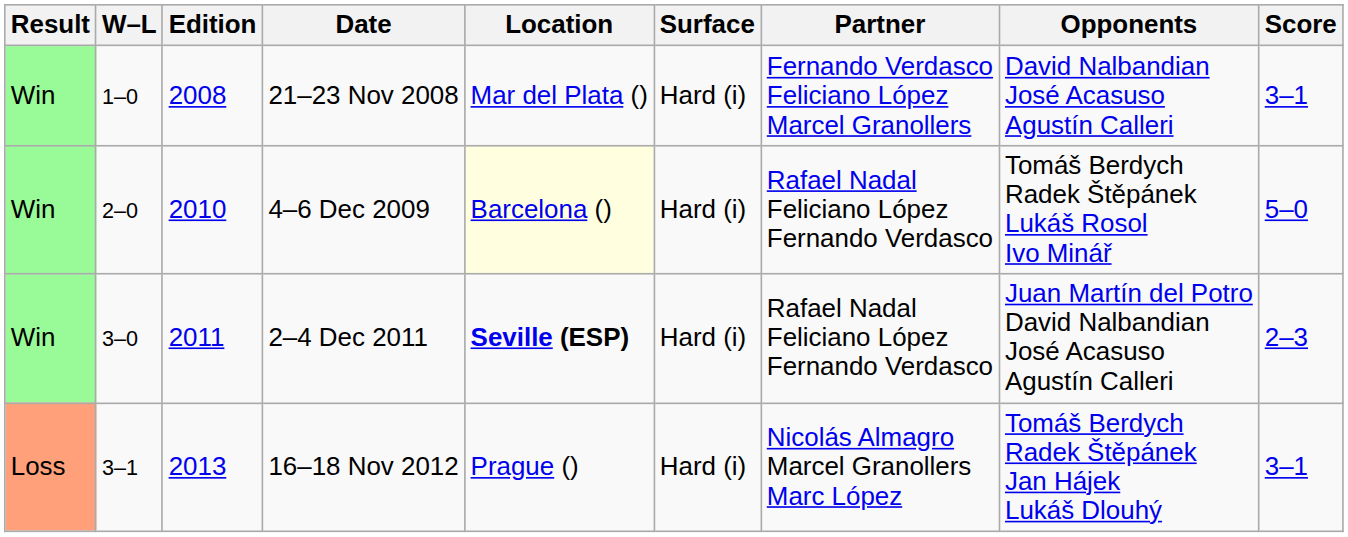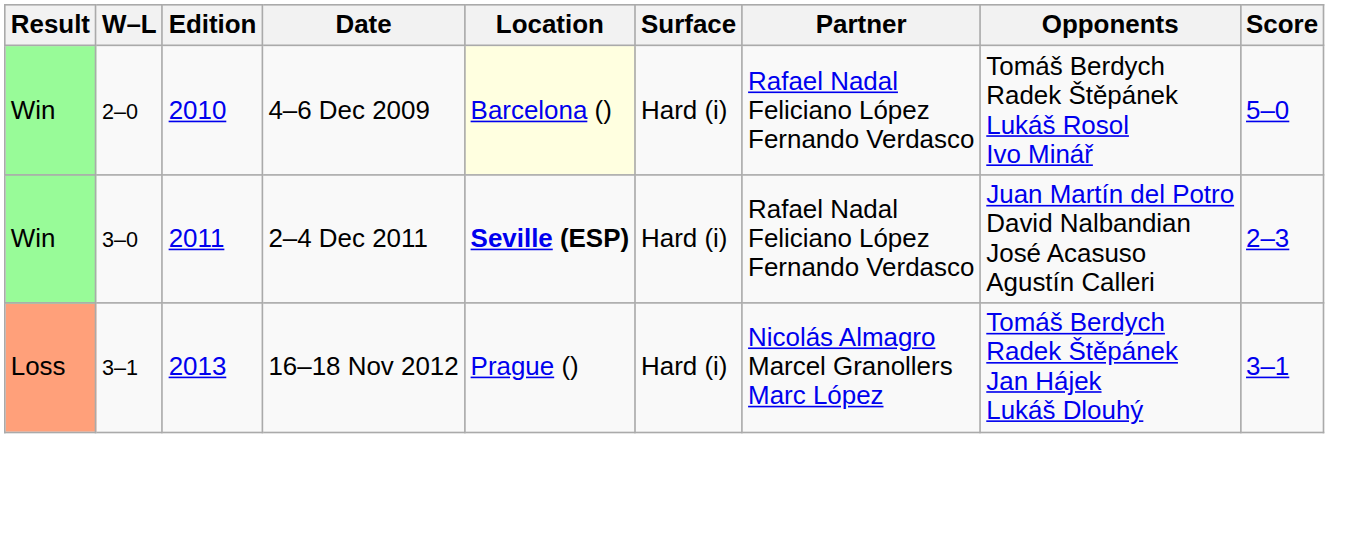 <table class="sortable wikitable">
 <tr>
 <th>Result</th>
 <th>W–L</th>
 <th>Edition</th>
 <th>Date</th>
 <th>Location</th>
 <th>Surface</th>
 <th>Partner</th>
 <th>Opponents</th>
 <th>Score</th>
-</tr>
-<tr>
-<td bgcolor=98FB98>Win</td>
-<td><small>1–0</small></td>
-<td><a href='#'>2008</a></td>
-<td>21–23 Nov 2008</td>
-<td><a href='#'>Mar del Plata</a> ()</td>
-<td>Hard (i)</td>
-<td> <a href='#'>Fernando Verdasco</a><br>  <a href='#'>Feliciano López</a><br> <a href='#'>Marcel Granollers</a></td>
-<td> <a href='#'>David Nalbandian</a><br> <a href='#'>José Acasuso</a><br> <a href='#'>Agustín Calleri</a></td>
-<td><a href='#'>3–1</a></td>
 </tr>
 <tr>
 <td bgcolor=98FB98>Win</td>
 <td><small>2–0</small></td>
 <td><a href='#'>2010</a></td>
 <td>4–6 Dec 2009</td>
 <td style="background: lightyellow;"><a href='#'>Barcelona</a> ()</td>
 <td>Hard (i)</td>
 <td> <a href='#'>Rafael Nadal</a><br> Feliciano López<br>  Fernando Verdasco</td>
 <td> Tomáš Berdych<br> Radek Štěpánek<br> <a href='#'>Lukáš Rosol</a><br> <a href='#'>Ivo Minář</a></td>
 <td><a href='#'>5–0</a></td>
 </tr>
 <tr>
 <td bgcolor=98FB98>Win</td>
 <td><small>3–0</small></td>
 <td><a href='#'>2011</a></td>
 <td>2–4 Dec 2011</td>
 <td><strong><a href='#'>Seville</a> (ESP)</strong></td>
 <td>Hard (i)</td>
 <td> Rafael Nadal<br> Feliciano López<br>  Fernando Verdasco</td>
 <td> <a href='#'>Juan Martín del Potro</a><br> David Nalbandian<br> José Acasuso<br> Agustín Calleri</td>
 <td><a href='#'>2–3</a></td>
 </tr>
 <tr>
 <td bgcolor=ffa07a>Loss</td>
 <td><small>3–1</small></td>
 <td><a href='#'>2013</a></td>
 <td>16–18 Nov 2012</td>
 <td><a href='#'>Prague</a> ()</td>
 <td>Hard (i)</td>
 <td> <a href='#'>Nicolás Almagro</a><br> Marcel Granollers <br>  <a href='#'>Marc López</a></td>
 <td> <a href='#'>Tomáš Berdych</a><br> <a href='#'>Radek Štěpánek</a><br> <a href='#'>Jan Hájek</a><br> <a href='#'>Lukáš Dlouhý</a></td>
 <td><a href='#'>3–1</a></td>
 </tr>
 </table>
